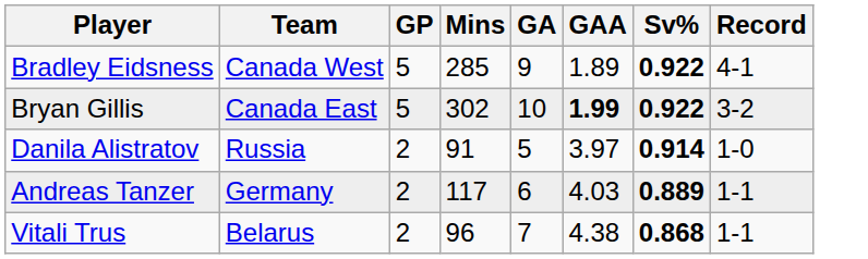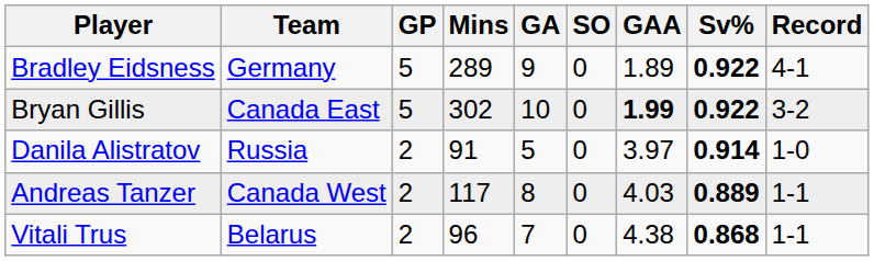 <table class="wikitable">
 <tr>
 <th>Player</th>
 <th>Team</th>
 <th>GP</th>
 <th>Mins</th>
 <th>GA</th>
+<th>SO</th>
 <th>GAA</th>
 <th>Sv%</th>
 <th>Record</th>
 </tr>
 <tr>
 <td> <a href='#'>Bradley Eidsness</a></td>
-<td><a href='#'>Canada West</a></td>
+<td><a href='#'>Germany</a></td>
 <td>5</td>
-<td>285</td>
+<td>289</td>
 <td>9</td>
+<td>0</td>
 <td>1.89</td>
 <td><strong>0.922</strong></td>
 <td>4-1</td>
 </tr>
 <tr style="background:#eee">
 <td> Bryan Gillis</td>
 <td><a href='#'>Canada East</a></td>
 <td>5</td>
 <td>302</td>
 <td>10</td>
+<td>0</td>
 <td><strong>1.99</strong></td>
 <td><strong>0.922</strong></td>
 <td>3-2</td>
 </tr>
 <tr>
 <td> <a href='#'>Danila Alistratov</a></td>
 <td><a href='#'>Russia</a></td>
 <td>2</td>
 <td>91</td>
 <td>5</td>
+<td>0</td>
 <td>3.97</td>
 <td><strong>0.914</strong></td>
 <td>1-0</td>
 </tr>
 <tr style="background:#eee">
 <td> <a href='#'>Andreas Tanzer</a></td>
-<td><a href='#'>Germany</a></td>
+<td><a href='#'>Canada West</a></td>
 <td>2</td>
 <td>117</td>
-<td>6</td>
+<td>8</td>
+<td>0</td>
 <td>4.03</td>
 <td><strong>0.889</strong></td>
 <td>1-1</td>
 </tr>
 <tr>
 <td> <a href='#'>Vitali Trus</a></td>
 <td><a href='#'>Belarus</a></td>
 <td>2</td>
 <td>96</td>
 <td>7</td>
+<td>0</td>
 <td>4.38</td>
 <td><strong>0.868</strong></td>
 <td>1-1</td>
 </tr>
 </table>
